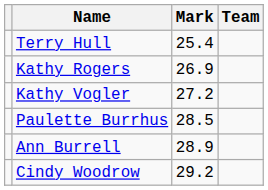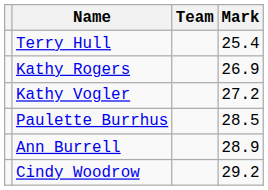 <table class=wikitable>
 <tr>
 <th></th>
 <th>Name</th>
+<th>Team</th>
 <th>Mark</th>
-<th>Team</th>
 </tr>
 <tr>
 <td></td>
 <td><a href='#'>Terry Hull</a></td>
+<td></td>
 <td>25.4</td>
-<td></td>
 </tr>
 <tr>
 <td></td>
 <td><a href='#'>Kathy Rogers</a></td>
+<td></td>
 <td>26.9</td>
-<td></td>
 </tr>
 <tr>
 <td></td>
 <td><a href='#'>Kathy Vogler</a></td>
+<td></td>
 <td>27.2</td>
-<td></td>
 </tr>
 <tr>
 <td></td>
 <td><a href='#'>Paulette Burrhus</a></td>
+<td></td>
 <td>28.5</td>
-<td></td>
 </tr>
 <tr>
 <td></td>
 <td><a href='#'>Ann Burrell</a></td>
+<td></td>
 <td>28.9</td>
-<td></td>
 </tr>
 <tr>
 <td></td>
 <td><a href='#'>Cindy Woodrow</a></td>
+<td></td>
 <td>29.2</td>
-<td></td>
 </tr>
 </table>
